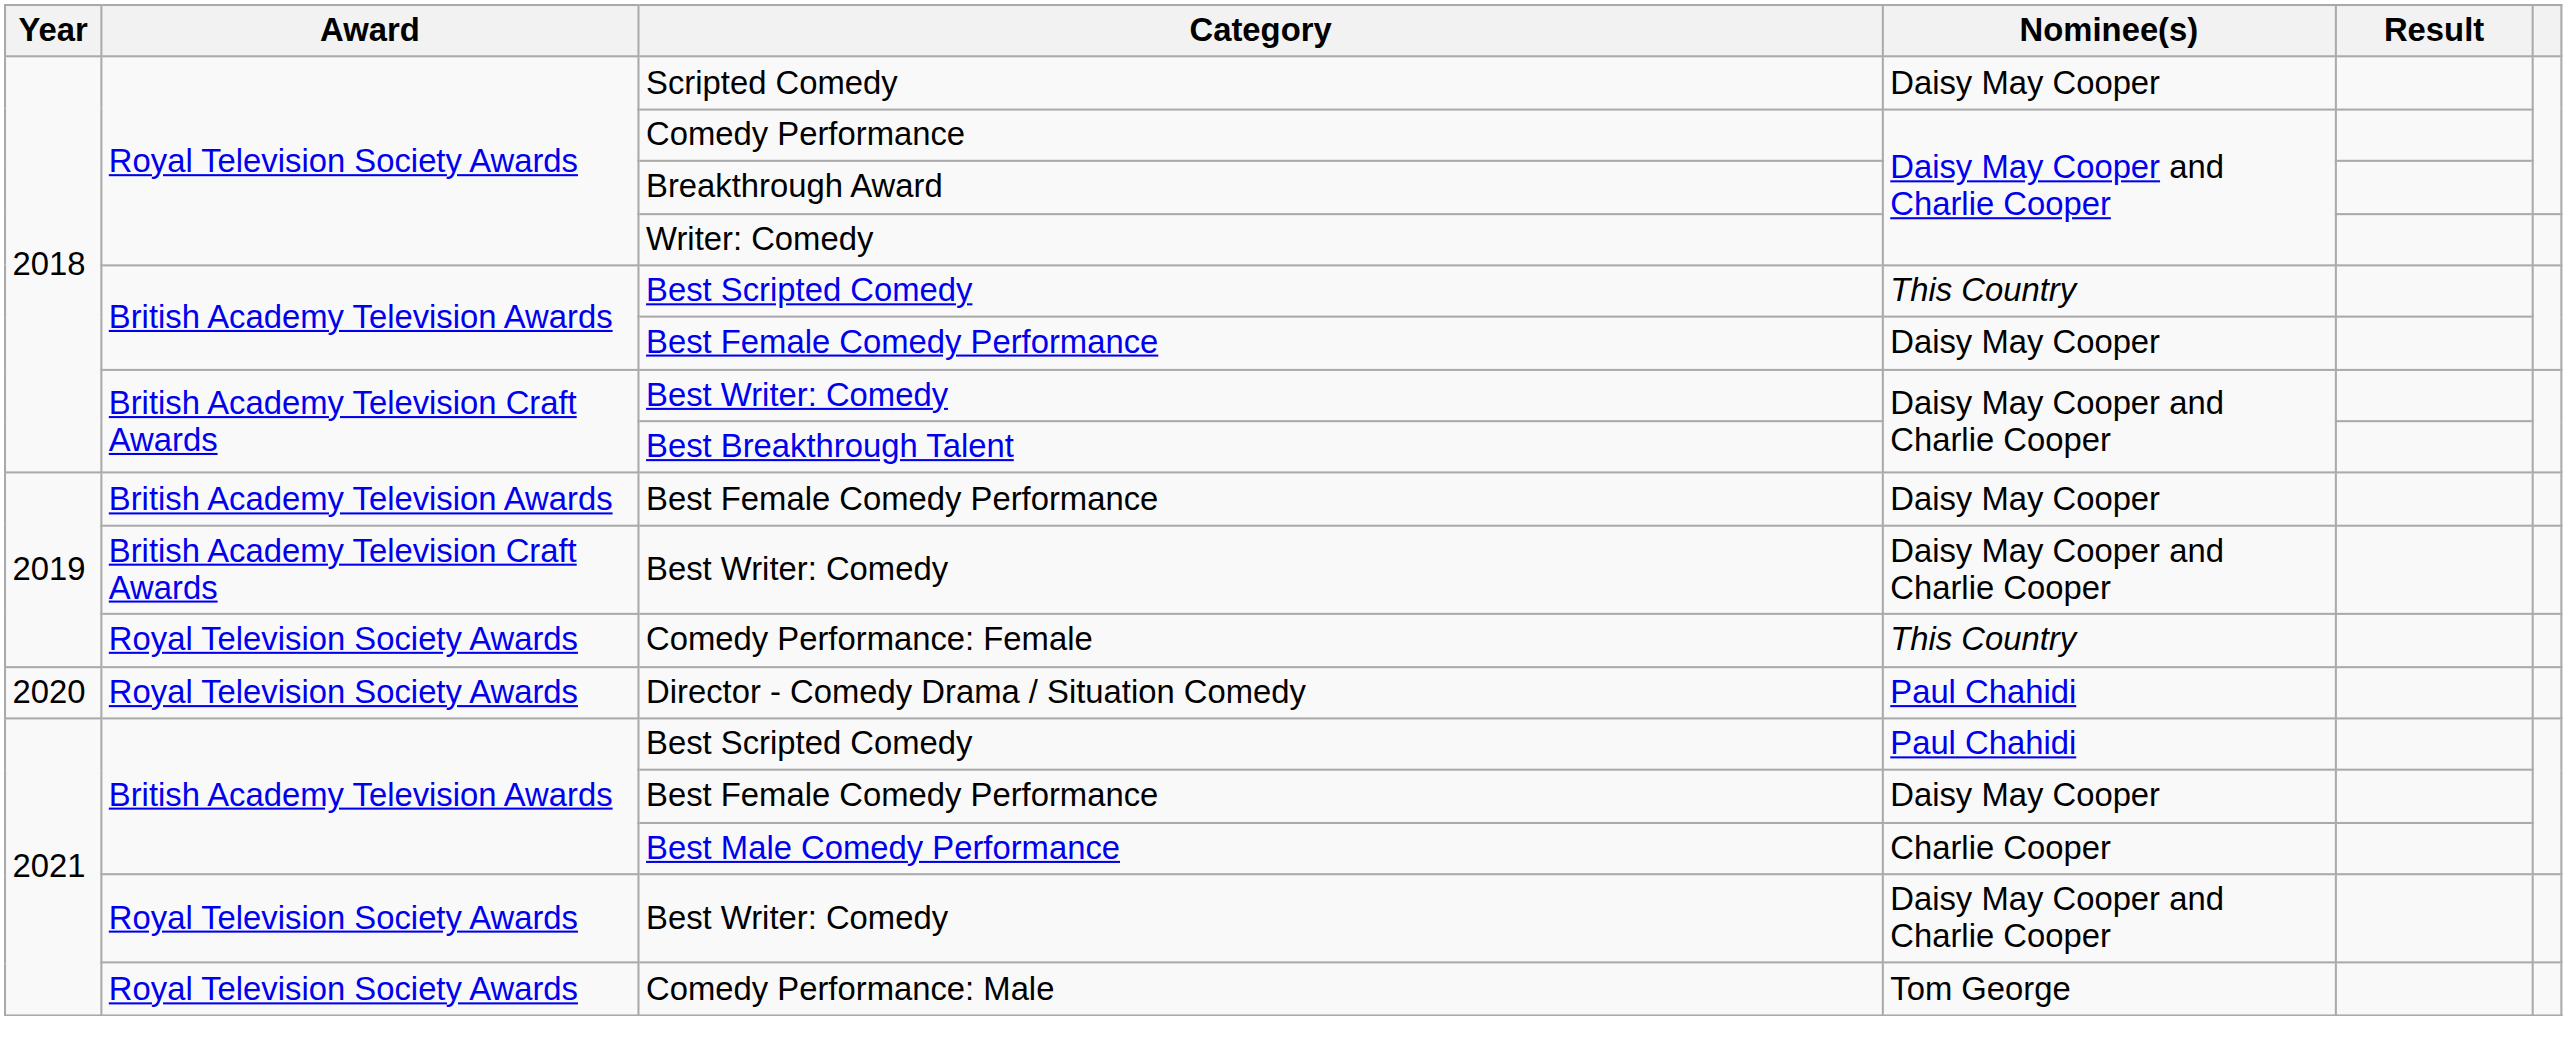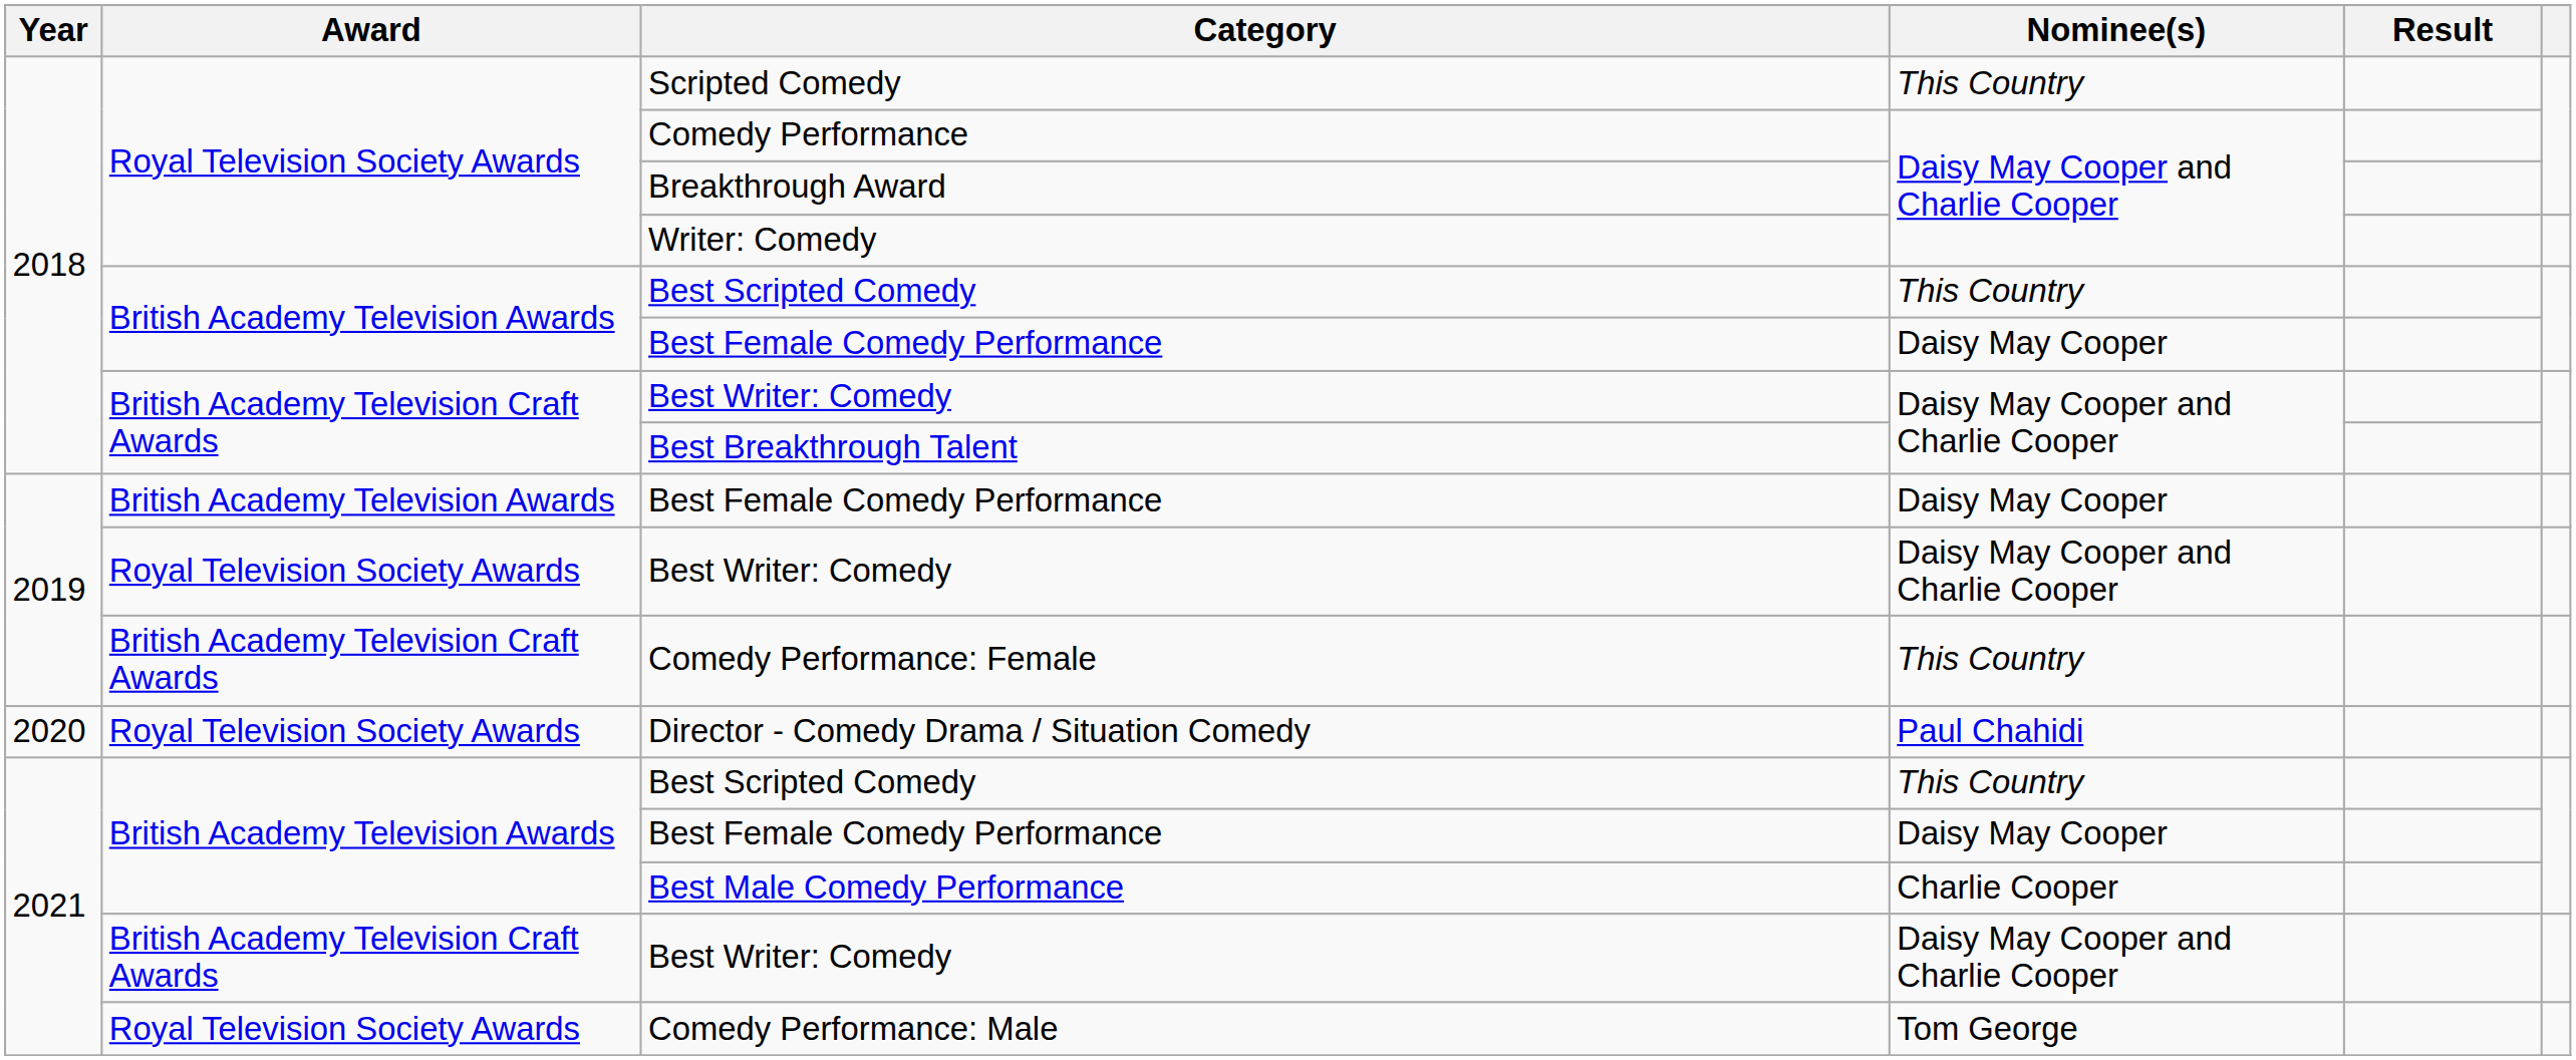 <table class="wikitable plainrowheaders" style=width=100%>
 <tr>
 <th scope="col" style="width:3%;">Year</th>
 <th scope="col" style="width:19%;">Award</th>
 <th scope="col" style="width:44%;">Category</th>
 <th scope="col" style="width:16%;">Nominee(s)</th>
 <th scope="col" style="width:7%;">Result</th>
 <th scope="col" class="unsortable" style="width:1%;"></th>
 </tr>
 <tr>
 <td rowspan="8">2018</td>
 <td rowspan="4"><a href='#'>Royal Television Society Awards</a></td>
 <td>Scripted Comedy</td>
-<td>Daisy May Cooper</td>
+<td><em>This Country</em></td>
 <td></td>
 <td rowspan="3"></td>
 </tr>
 <tr>
 <td>Comedy Performance</td>
 <td rowspan="3"><a href='#'>Daisy May Cooper</a> and <a href='#'>Charlie Cooper</a></td>
 <td></td>
 </tr>
 <tr>
 <td>Breakthrough Award</td>
 <td></td>
 </tr>
 <tr>
 <td>Writer: Comedy</td>
 <td></td>
 </tr>
 <tr>
 <td rowspan="2"><a href='#'>British Academy Television Awards</a></td>
 <td><a href='#'>Best Scripted Comedy</a></td>
 <td><em>This Country</em></td>
 <td></td>
 <td rowspan="2"></td>
 </tr>
 <tr>
 <td><a href='#'>Best Female Comedy Performance</a></td>
 <td>Daisy May Cooper</td>
 <td></td>
 </tr>
 <tr>
 <td rowspan="2"><a href='#'>British Academy Television Craft Awards</a></td>
 <td><a href='#'>Best Writer: Comedy</a></td>
 <td rowspan="2">Daisy May Cooper and Charlie Cooper</td>
 <td></td>
 <td rowspan="2"></td>
 </tr>
 <tr>
 <td><a href='#'>Best Breakthrough Talent</a></td>
 <td></td>
 </tr>
 <tr>
 <td rowspan="3">2019</td>
 <td><a href='#'>British Academy Television Awards</a></td>
 <td>Best Female Comedy Performance</td>
 <td>Daisy May Cooper</td>
 <td></td>
 <td></td>
 </tr>
 <tr>
-<td><a href='#'>British Academy Television Craft Awards</a></td>
+<td><a href='#'>Royal Television Society Awards</a></td>
 <td>Best Writer: Comedy</td>
 <td>Daisy May Cooper and Charlie Cooper</td>
 <td></td>
 <td></td>
 </tr>
 <tr>
-<td><a href='#'>Royal Television Society Awards</a></td>
+<td><a href='#'>British Academy Television Craft Awards</a></td>
 <td>Comedy Performance: Female</td>
 <td><em>This Country</em></td>
 <td></td>
 <td></td>
 </tr>
 <tr>
 <td>2020</td>
 <td><a href='#'>Royal Television Society Awards</a></td>
 <td>Director - Comedy Drama / Situation Comedy</td>
 <td><a href='#'>Paul Chahidi</a></td>
 <td></td>
 <td></td>
 </tr>
 <tr>
 <td rowspan="5">2021</td>
 <td rowspan="3"><a href='#'>British Academy Television Awards</a></td>
 <td>Best Scripted Comedy</td>
-<td><a href='#'>Paul Chahidi</a></td>
+<td><em>This Country</em></td>
 <td></td>
 <td rowspan="3"></td>
 </tr>
 <tr>
 <td>Best Female Comedy Performance</td>
 <td>Daisy May Cooper</td>
 <td></td>
 </tr>
 <tr>
 <td><a href='#'>Best Male Comedy Performance</a></td>
 <td>Charlie Cooper</td>
 <td></td>
 </tr>
 <tr>
-<td><a href='#'>Royal Television Society Awards</a></td>
+<td><a href='#'>British Academy Television Craft Awards</a></td>
 <td>Best Writer: Comedy</td>
 <td>Daisy May Cooper and Charlie Cooper</td>
 <td></td>
 <td></td>
 </tr>
 <tr>
 <td><a href='#'>Royal Television Society Awards</a></td>
 <td>Comedy Performance: Male</td>
 <td>Tom George</td>
 <td></td>
 <td></td>
 </tr>
 <tr>
 </tr>
 </table>
